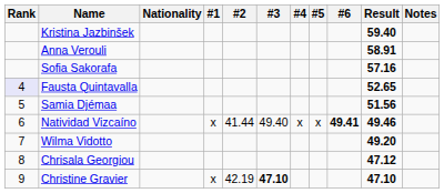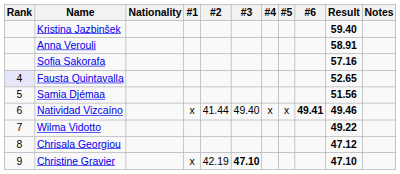 <table class="wikitable sortable" style="text-align:center">
 <tr>
 <th>Rank</th>
 <th>Name</th>
 <th>Nationality</th>
 <th>#1</th>
 <th>#2</th>
 <th>#3</th>
 <th>#4</th>
 <th>#5</th>
 <th>#6</th>
 <th>Result</th>
 <th>Notes</th>
 </tr>
 <tr>
 <td></td>
 <td align=left><a href='#'>Kristina Jazbinšek</a></td>
 <td align=left></td>
 <td></td>
 <td></td>
 <td></td>
 <td></td>
 <td></td>
 <td></td>
 <td><strong>59.40</strong></td>
 <td></td>
 </tr>
 <tr>
 <td></td>
 <td align=left><a href='#'>Anna Verouli</a></td>
 <td align=left></td>
 <td></td>
 <td></td>
 <td></td>
 <td></td>
 <td></td>
 <td></td>
 <td><strong>58.91</strong></td>
 <td></td>
 </tr>
 <tr>
 <td></td>
 <td align=left><a href='#'>Sofia Sakorafa</a></td>
 <td align=left></td>
 <td></td>
 <td></td>
 <td></td>
 <td></td>
 <td></td>
 <td></td>
 <td><strong>57.16</strong></td>
 <td></td>
 </tr>
 <tr>
 <td style="background: lavender;">4</td>
 <td align=left><a href='#'>Fausta Quintavalla</a></td>
 <td align=left></td>
 <td></td>
 <td></td>
 <td></td>
 <td></td>
 <td></td>
 <td></td>
 <td><strong>52.65</strong></td>
 <td></td>
 </tr>
 <tr>
 <td>5</td>
 <td align=left><a href='#'>Samia Djémaa</a></td>
 <td align=left></td>
 <td></td>
 <td></td>
 <td></td>
 <td></td>
 <td></td>
 <td></td>
 <td><strong>51.56</strong></td>
 <td></td>
 </tr>
 <tr>
 <td>6</td>
 <td align=left><a href='#'>Natividad Vizcaíno</a></td>
 <td align=left></td>
 <td>x</td>
 <td>41.44</td>
 <td>49.40</td>
 <td>x</td>
 <td>x</td>
 <td><strong>49.41</strong></td>
 <td><strong>49.46</strong></td>
 <td></td>
 </tr>
 <tr>
 <td>7</td>
 <td align=left><a href='#'>Wilma Vidotto</a></td>
 <td align=left></td>
 <td></td>
 <td></td>
 <td></td>
 <td></td>
 <td></td>
 <td></td>
-<td><strong>49.20</strong></td>
+<td><strong>49.22</strong></td>
 <td></td>
 </tr>
 <tr>
 <td>8</td>
 <td align=left><a href='#'>Chrisala Georgiou</a></td>
 <td align=left></td>
 <td></td>
 <td></td>
 <td></td>
 <td></td>
 <td></td>
 <td></td>
 <td><strong>47.12</strong></td>
 <td></td>
 </tr>
 <tr>
 <td>9</td>
 <td align=left><a href='#'>Christine Gravier</a></td>
 <td align=left></td>
 <td>x</td>
 <td>42.19</td>
 <td><strong>47.10</strong></td>
 <td></td>
 <td></td>
 <td></td>
 <td><strong>47.10</strong></td>
 <td></td>
 </tr>
 </table>
